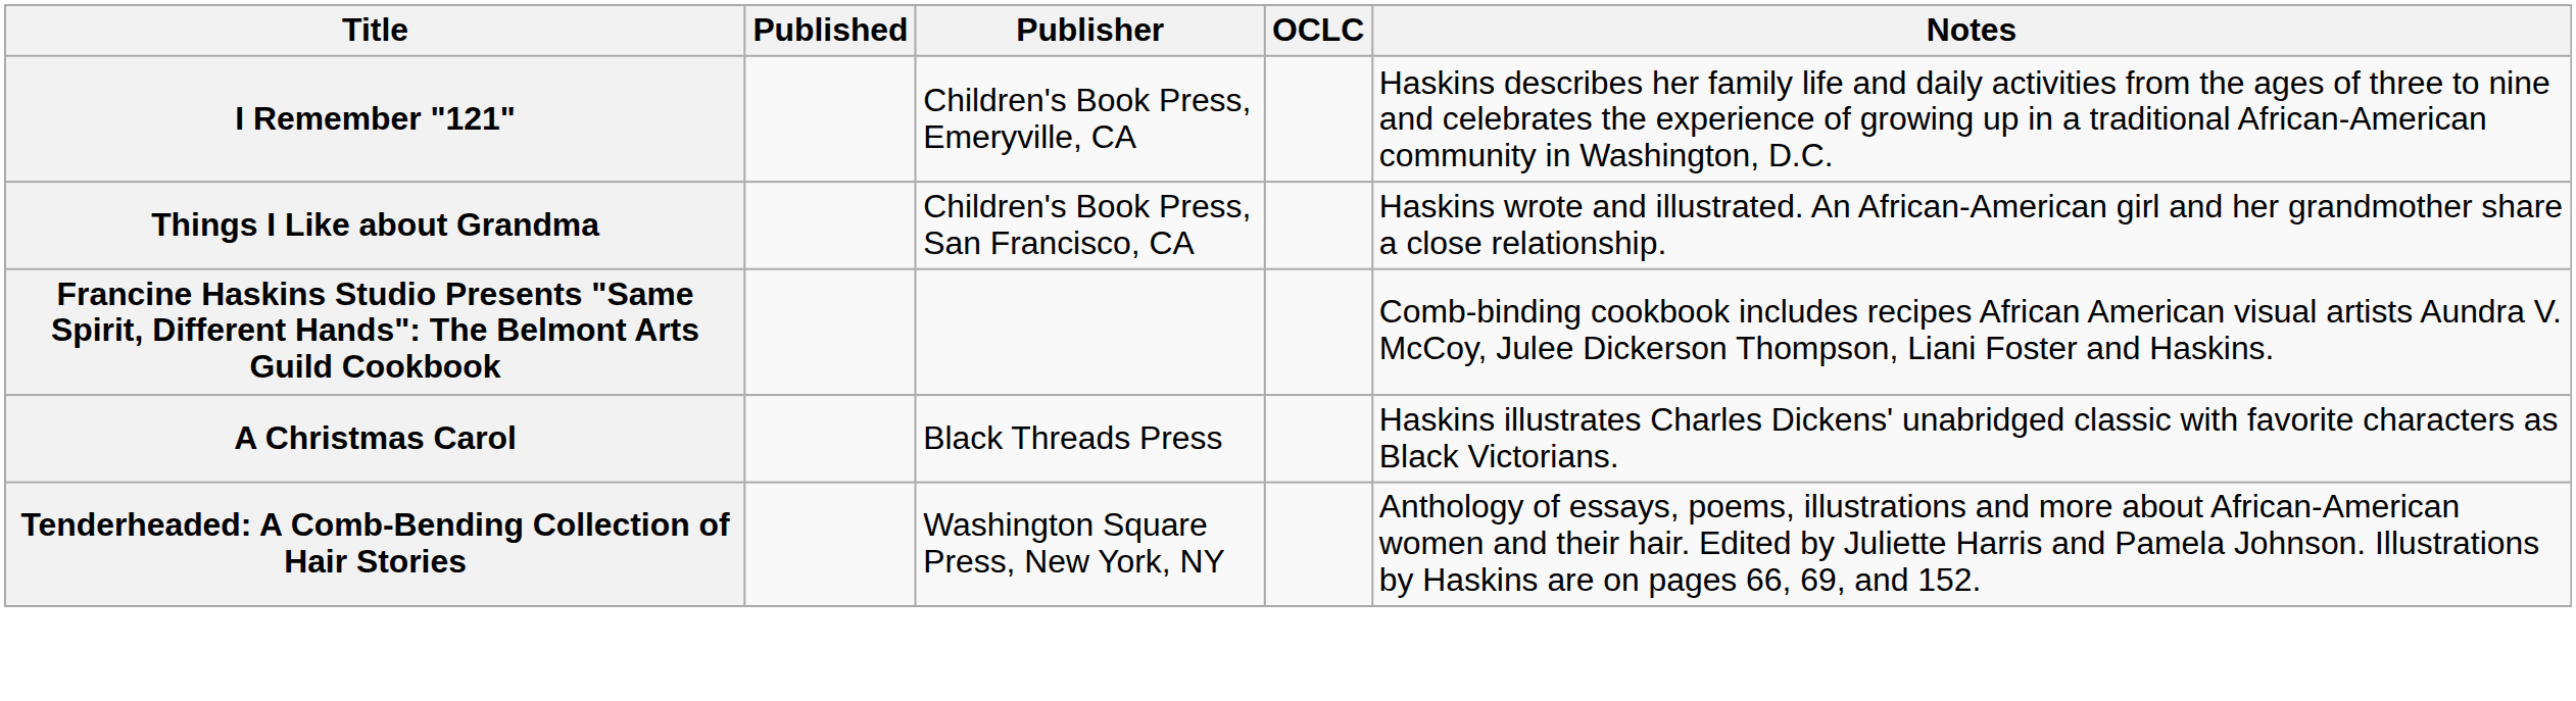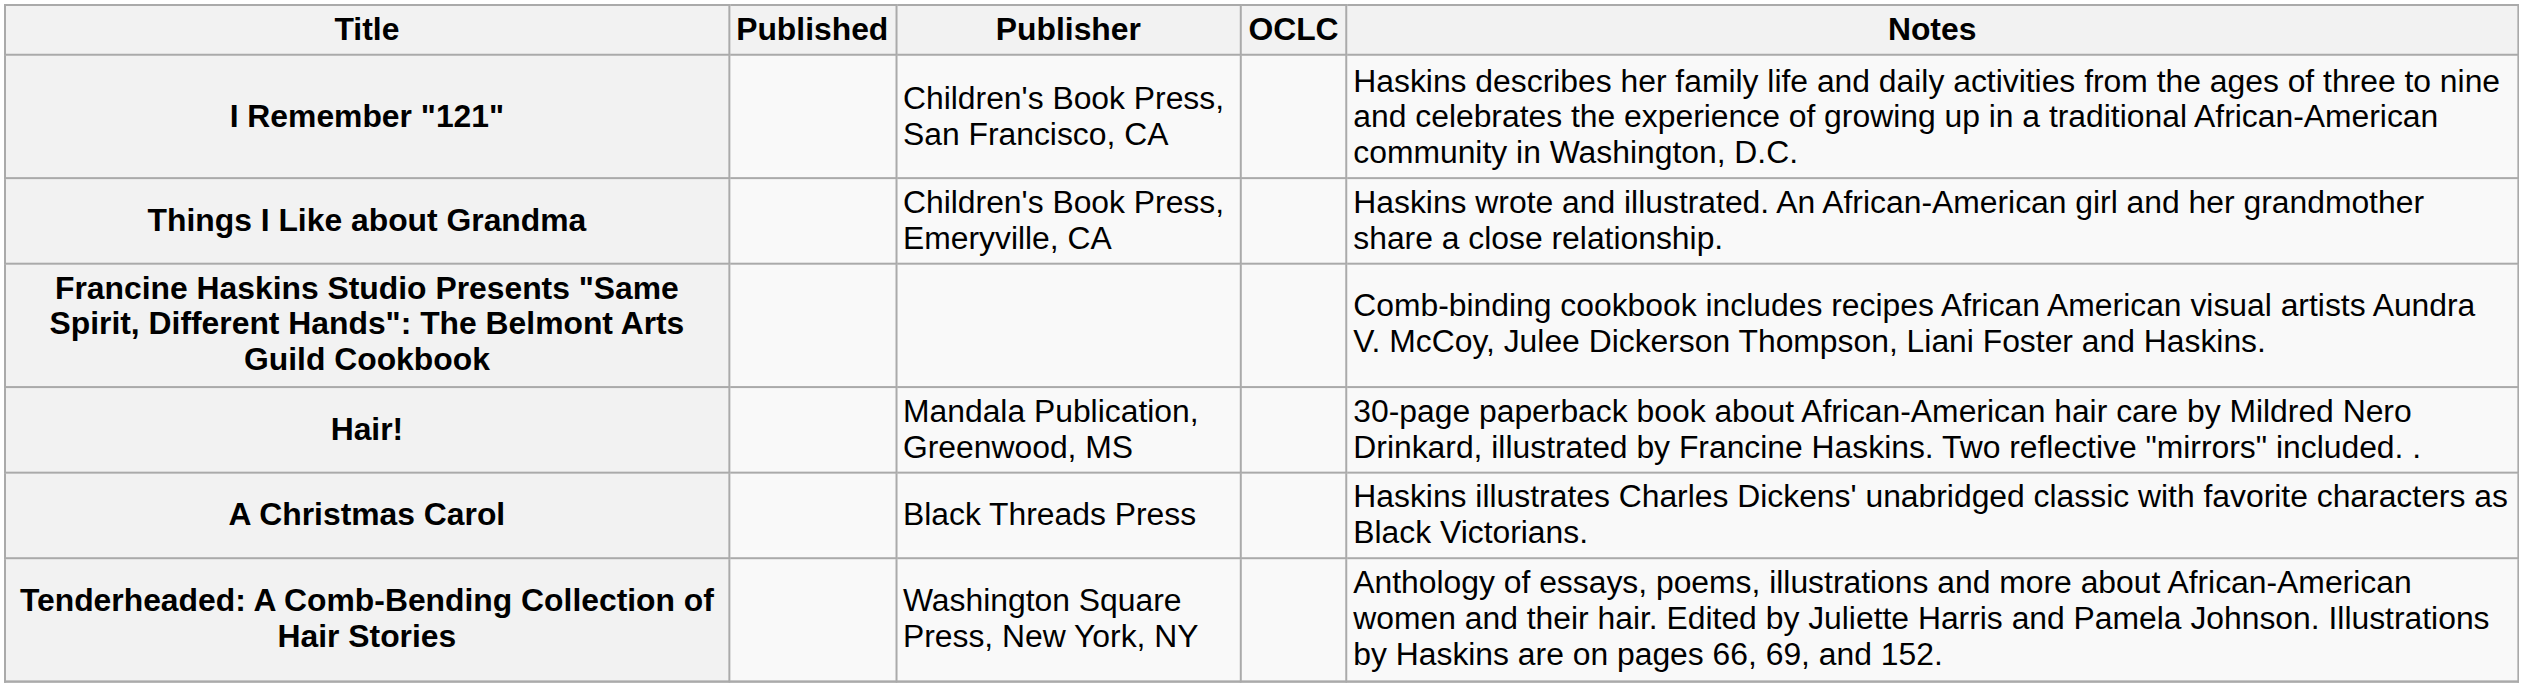 <table class="wikitable plainrowheaders sortable" style="margin-right: 0;">
 <tr>
 <th scope="col">Title</th>
 <th scope="col">Published</th>
 <th scope="col">Publisher</th>
 <th scope="col" class="unsortable">OCLC</th>
 <th scope="col" class="unsortable">Notes</th>
 </tr>
 <tr>
 <th scope="row">I Remember "121"</th>
 <td></td>
-<td>Children's Book Press, Emeryville, CA</td>
+<td>Children's Book Press, San Francisco, CA</td>
 <td></td>
 <td>Haskins describes her family life and daily activities from the ages of three to nine and celebrates the experience of growing up in a traditional African-American community in Washington, D.C.</td>
 </tr>
 <tr>
 <th scope="row">Things I Like about Grandma</th>
 <td></td>
-<td>Children's Book Press, San Francisco, CA</td>
+<td>Children's Book Press, Emeryville, CA</td>
 <td></td>
 <td>Haskins wrote and illustrated. An African-American girl and her grandmother share a close relationship.</td>
 </tr>
 <tr>
 <th scope="row">Francine Haskins Studio Presents "Same Spirit, Different Hands": The Belmont Arts Guild Cookbook</th>
 <td></td>
 <td></td>
 <td></td>
 <td>Comb-binding cookbook includes recipes African American visual artists Aundra V. McCoy, Julee Dickerson Thompson, Liani Foster and Haskins.</td>
+</tr>
+<tr>
+<th scope="row">Hair!</th>
+<td></td>
+<td>Mandala Publication, Greenwood, MS</td>
+<td></td>
+<td>30-page paperback book about African-American hair care by Mildred Nero Drinkard, illustrated by Francine Haskins. Two reflective "mirrors" included. .</td>
 </tr>
 <tr>
 <th scope="row">A Christmas Carol</th>
 <td></td>
 <td>Black Threads Press</td>
 <td></td>
 <td>Haskins illustrates Charles Dickens' unabridged classic with favorite characters as Black Victorians. </td>
 </tr>
 <tr>
 <th scope="row">Tenderheaded: A Comb-Bending Collection of Hair Stories</th>
 <td></td>
 <td>Washington Square Press, New York, NY</td>
 <td></td>
 <td>Anthology of essays, poems, illustrations and more about African-American women and their hair. Edited by Juliette Harris and Pamela Johnson. Illustrations by Haskins are on pages 66, 69, and 152.</td>
 </tr>
 <tr>
 </tr>
 </table>
